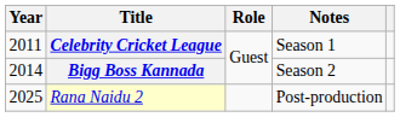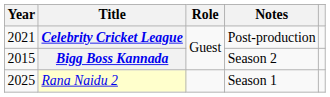 <table class="wikitable sortable plainrowheaders">
 <tr>
 <th scope="col">Year</th>
 <th scope="col">Title</th>
 <th scope="col">Role</th>
 <th scope="col" class="unsortable">Notes</th>
 <th scope="col" class="unsortable"></th>
 </tr>
 <tr>
-<td>2011</td>
+<td>2021</td>
 <th scope= "row"><em><a href='#'>Celebrity Cricket League</a></em></th>
 <td rowspan="2">Guest</td>
-<td>Season 1</td>
+<td>Post-production</td>
 <td></td>
 </tr>
 <tr>
-<td>2014</td>
+<td>2015</td>
 <th scope= "row"><em><a href='#'>Bigg Boss Kannada</a></em></th>
 <td>Season 2</td>
 <td></td>
 </tr>
 <tr>
 <td>2025</td>
 <td style="background: #FFFFCC;"><em><a href='#'>Rana Naidu 2</a></em> </td>
 <td></td>
-<td>Post-production</td>
+<td>Season 1</td>
 <td></td>
 </tr>
 </table>
